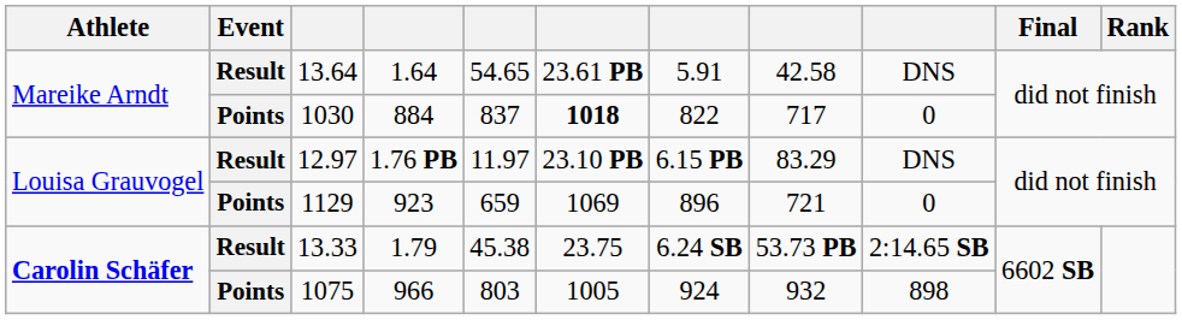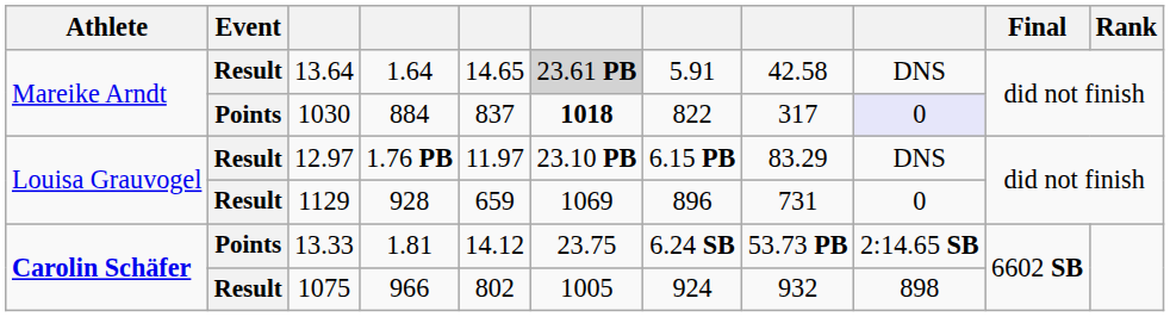 <table class="wikitable" style="font-size:90%">
 <tr>
 <th>Athlete</th>
 <th>Event</th>
 <th></th>
 <th></th>
 <th></th>
 <th></th>
 <th></th>
 <th></th>
 <th></th>
 <th>Final</th>
 <th>Rank</th>
 </tr>
 <tr align=center>
 <td rowspan=2 align=left><a href='#'>Mareike Arndt</a></td>
 <th style="font-size:95%">Result</th>
 <td>13.64</td>
 <td>1.64</td>
-<td>54.65</td>
-<td>23.61 <strong>PB</strong></td>
+<td>14.65</td>
+<td style="background: lightgrey;">23.61 <strong>PB</strong></td>
 <td>5.91</td>
 <td>42.58</td>
 <td>DNS</td>
 <td rowspan=2 colspan=2>did not finish</td>
 </tr>
 <tr align=center>
 <th style="font-size:95%">Points</th>
 <td>1030</td>
 <td>884</td>
 <td>837</td>
 <td><strong>1018</strong></td>
 <td>822</td>
-<td>717</td>
-<td>0</td>
+<td>317</td>
+<td style="background: lavender;">0</td>
 </tr>
 <tr align=center>
 <td rowspan=2 align=left><a href='#'>Louisa Grauvogel</a></td>
 <th style="font-size:95%">Result</th>
 <td>12.97</td>
 <td>1.76 <strong>PB</strong></td>
 <td>11.97</td>
 <td>23.10 <strong>PB</strong></td>
 <td>6.15 <strong>PB</strong></td>
 <td>83.29</td>
 <td>DNS</td>
 <td rowspan=2 colspan=2>did not finish</td>
 </tr>
 <tr align=center>
-<th style="font-size:95%">Points</th>
+<th style="font-size:95%">Result</th>
 <td>1129</td>
-<td>923</td>
+<td>928</td>
 <td>659</td>
 <td>1069</td>
 <td>896</td>
-<td>721</td>
+<td>731</td>
 <td>0</td>
 </tr>
 <tr align=center>
 <td rowspan=2 align=left><strong><a href='#'>Carolin Schäfer</a></strong></td>
-<th style="font-size:95%">Result</th>
+<th style="font-size:95%">Points</th>
 <td>13.33</td>
-<td>1.79</td>
-<td>45.38</td>
+<td>1.81</td>
+<td>14.12</td>
 <td>23.75</td>
 <td>6.24 <strong>SB</strong></td>
 <td>53.73 <strong>PB</strong></td>
 <td>2:14.65 <strong>SB</strong></td>
 <td rowspan=2>6602 <strong>SB</strong></td>
 <td rowspan=2></td>
 </tr>
 <tr align=center>
-<th style="font-size:95%">Points</th>
+<th style="font-size:95%">Result</th>
 <td>1075</td>
 <td>966</td>
-<td>803</td>
+<td>802</td>
 <td>1005</td>
 <td>924</td>
 <td>932</td>
 <td>898</td>
 </tr>
 </table>
